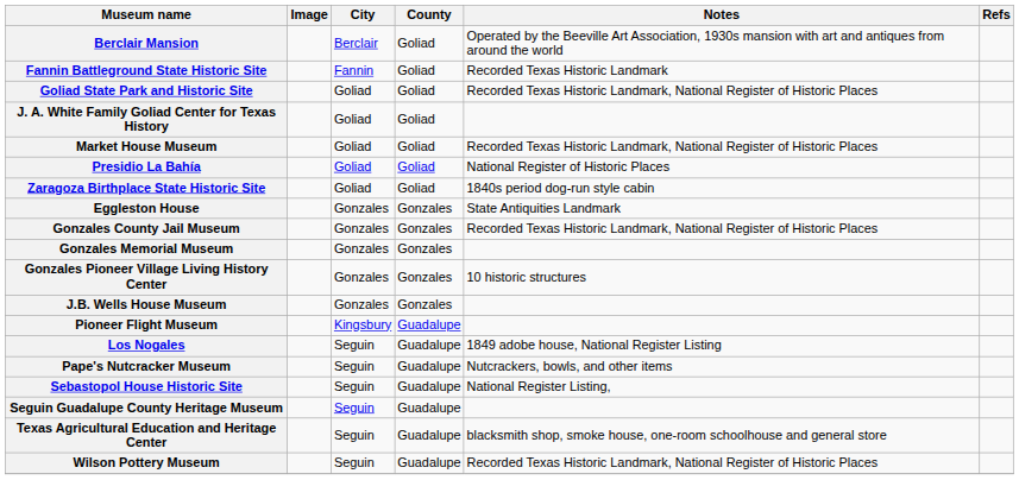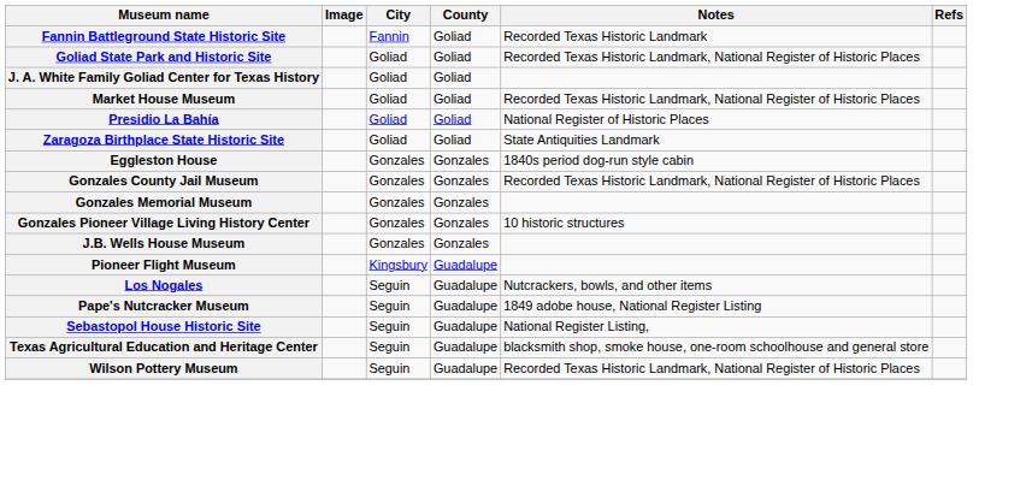 <table class="wikitable sortable plainrowheaders">
 <tr>
 <th scope="col">Museum name</th>
 <th scope="col"  class="unsortable">Image</th>
 <th scope="col">City</th>
 <th scope="col">County</th>
 <th scope="col">Notes</th>
 <th scope="col" class="unsortable">Refs</th>
-</tr>
-<tr>
-<th scope="row"><a href='#'>Berclair Mansion</a></th>
-<td></td>
-<td><a href='#'>Berclair</a></td>
-<td>Goliad</td>
-<td>Operated by the Beeville Art Association, 1930s mansion with art and antiques from around the world</td>
-<td align="center"></td>
 </tr>
 <tr>
 <th scope="row"><a href='#'>Fannin Battleground State Historic Site</a></th>
 <td></td>
 <td><a href='#'>Fannin</a></td>
 <td>Goliad</td>
 <td>Recorded Texas Historic Landmark</td>
 <td align="center"></td>
 </tr>
 <tr>
 <th scope="row"><a href='#'>Goliad State Park and Historic Site</a></th>
 <td></td>
 <td>Goliad</td>
 <td>Goliad</td>
 <td>Recorded Texas Historic Landmark, National Register of Historic Places</td>
 <td align="center"></td>
 </tr>
 <tr>
 <th scope="row">J. A. White Family Goliad Center for Texas History</th>
 <td></td>
 <td>Goliad</td>
 <td>Goliad</td>
 <td></td>
 <td align="center"></td>
 </tr>
 <tr>
 <th scope="row">Market House Museum</th>
 <td></td>
 <td>Goliad</td>
 <td>Goliad</td>
 <td>Recorded Texas Historic Landmark, National Register of Historic Places</td>
 <td align="center"></td>
 </tr>
 <tr>
 <th scope="row"><a href='#'>Presidio La Bahía</a></th>
 <td></td>
 <td><a href='#'>Goliad</a></td>
 <td><a href='#'>Goliad</a></td>
 <td>National Register of Historic Places</td>
 <td align="center"></td>
 </tr>
 <tr>
 <th scope="row"><a href='#'>Zaragoza Birthplace State Historic Site</a></th>
 <td></td>
 <td>Goliad</td>
 <td>Goliad</td>
-<td>1840s period dog-run style cabin</td>
+<td>State Antiquities Landmark</td>
 <td align="center"></td>
 </tr>
 <tr>
 <th scope="row">Eggleston House</th>
 <td></td>
 <td>Gonzales</td>
 <td>Gonzales</td>
-<td>State Antiquities Landmark</td>
+<td>1840s period dog-run style cabin</td>
 <td align="center"></td>
 </tr>
 <tr>
 <th scope="row">Gonzales County Jail Museum</th>
 <td></td>
 <td>Gonzales</td>
 <td>Gonzales</td>
 <td>Recorded Texas Historic Landmark, National Register of Historic Places</td>
 <td align="center"></td>
 </tr>
 <tr>
 <th scope="row">Gonzales Memorial Museum</th>
 <td></td>
 <td>Gonzales</td>
 <td>Gonzales</td>
 <td></td>
 <td align="center"></td>
 </tr>
 <tr>
 <th scope="row">Gonzales Pioneer Village Living History Center</th>
 <td></td>
 <td>Gonzales</td>
 <td>Gonzales</td>
 <td>10 historic structures</td>
 <td align="center"></td>
 </tr>
 <tr>
 <th scope="row">J.B. Wells House Museum</th>
 <td></td>
 <td>Gonzales</td>
 <td>Gonzales</td>
 <td></td>
 <td align="center"></td>
 </tr>
 <tr>
 <th scope="row">Pioneer Flight Museum</th>
 <td></td>
 <td><a href='#'>Kingsbury</a></td>
 <td><a href='#'>Guadalupe</a></td>
 <td></td>
 <td align="center"></td>
 </tr>
 <tr>
 <th scope="row"><a href='#'>Los Nogales</a></th>
 <td></td>
 <td>Seguin</td>
 <td>Guadalupe</td>
-<td>1849 adobe house, National Register Listing</td>
+<td>Nutcrackers, bowls, and other items</td>
 <td align="center"></td>
 </tr>
 <tr>
 <th scope="row">Pape's Nutcracker Museum</th>
 <td></td>
 <td>Seguin</td>
 <td>Guadalupe</td>
-<td>Nutcrackers, bowls, and other items</td>
+<td>1849 adobe house, National Register Listing</td>
 <td align="center"></td>
 </tr>
 <tr>
 <th scope="row"><a href='#'>Sebastopol House Historic Site</a></th>
 <td></td>
 <td>Seguin</td>
 <td>Guadalupe</td>
 <td>National Register Listing,</td>
-<td align="center"></td>
-</tr>
-<tr>
-<th scope="row">Seguin Guadalupe County Heritage Museum</th>
-<td></td>
-<td><a href='#'>Seguin</a></td>
-<td>Guadalupe</td>
-<td></td>
 <td align="center"></td>
 </tr>
 <tr>
 <th scope="row">Texas Agricultural Education and Heritage Center</th>
 <td></td>
 <td>Seguin</td>
 <td>Guadalupe</td>
 <td>blacksmith shop, smoke house, one-room schoolhouse and general store</td>
 <td align="center"></td>
 </tr>
 <tr>
 <th scope="row">Wilson Pottery Museum</th>
 <td></td>
 <td>Seguin</td>
 <td>Guadalupe</td>
 <td>Recorded Texas Historic Landmark, National Register of Historic Places</td>
 <td align="center"></td>
 </tr>
 <tr>
 </tr>
 </table>
